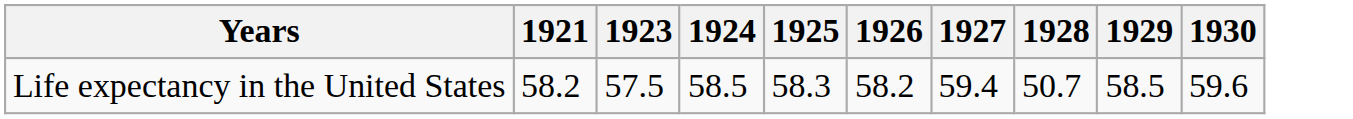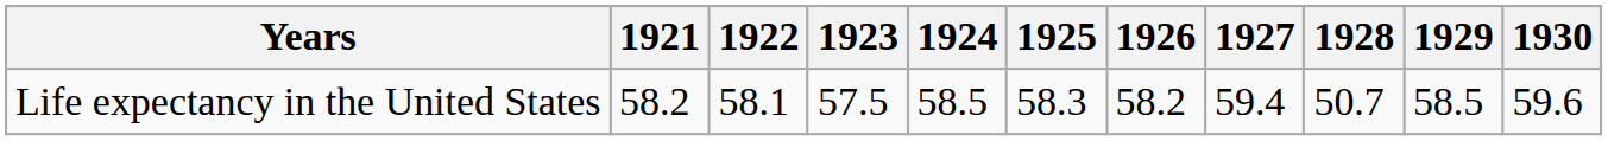 <table class="wikitable">
 <tr>
 <th>Years</th>
 <th>1921</th>
+<th>1922</th>
 <th>1923</th>
 <th>1924</th>
 <th>1925</th>
 <th>1926</th>
 <th>1927</th>
 <th>1928</th>
 <th>1929</th>
 <th>1930</th>
 </tr>
 <tr>
 <td>Life expectancy in the United States</td>
 <td>58.2</td>
+<td>58.1</td>
 <td>57.5</td>
 <td>58.5</td>
 <td>58.3</td>
 <td>58.2</td>
 <td>59.4</td>
 <td>50.7</td>
 <td>58.5</td>
 <td>59.6</td>
 </tr>
 </table>
